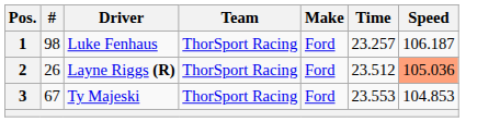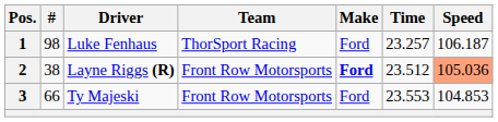 <table class="wikitable" style="font-size:95%">
 <tr>
 <th>Pos.</th>
 <th>#</th>
 <th>Driver</th>
 <th>Team</th>
 <th>Make</th>
 <th>Time</th>
 <th>Speed</th>
 </tr>
 <tr>
 <th>1</th>
 <td>98</td>
 <td><a href='#'>Luke Fenhaus</a></td>
 <td><a href='#'>ThorSport Racing</a></td>
 <td><a href='#'>Ford</a></td>
 <td>23.257</td>
 <td>106.187</td>
 </tr>
 <tr>
 <th>2</th>
-<td>26</td>
+<td>38</td>
 <td><a href='#'>Layne Riggs</a> <strong>(R)</strong></td>
-<td><a href='#'>ThorSport Racing</a></td>
-<td><a href='#'>Ford</a></td>
+<td><a href='#'>Front Row Motorsports</a></td>
+<td><strong><a href='#'>Ford</a></strong></td>
 <td>23.512</td>
 <td style="background: lightsalmon;">105.036</td>
 </tr>
 <tr>
 <th>3</th>
-<td>67</td>
+<td>66</td>
 <td><a href='#'>Ty Majeski</a></td>
-<td><a href='#'>ThorSport Racing</a></td>
+<td><a href='#'>Front Row Motorsports</a></td>
 <td><a href='#'>Ford</a></td>
 <td>23.553</td>
 <td>104.853</td>
 </tr>
 <tr>
 <th colspan="7"></th>
 </tr>
 </table>
